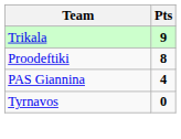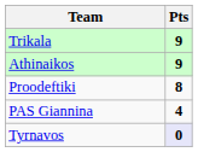 <table class="wikitable" style="text-align: center;">
 <tr>
 <th width=165>Team</th>
 <th width=20>Pts</th>
 </tr>
 <tr bgcolor="#ccffcc">
 <td align=left><a href='#'>Trikala</a></td>
+<td><strong>9</strong></td>
+</tr>
+<tr bgcolor="#ccffcc">
+<td align=left><a href='#'>Athinaikos</a></td>
 <td><strong>9</strong></td>
 </tr>
 <tr>
 <td align=left><a href='#'>Proodeftiki</a></td>
 <td><strong>8</strong></td>
 </tr>
 <tr>
 <td align=left><a href='#'>PAS Giannina</a></td>
 <td><strong>4</strong></td>
 </tr>
 <tr>
 <td align=left><a href='#'>Tyrnavos</a></td>
-<td><strong>0</strong></td>
+<td style="background: lavender;"><strong>0</strong></td>
 </tr>
 </table>
